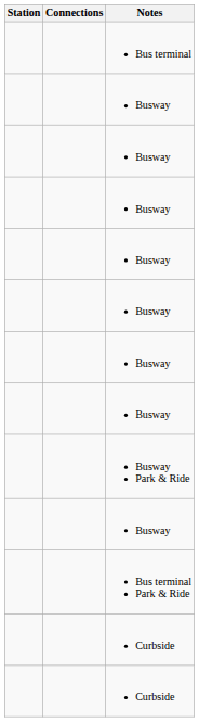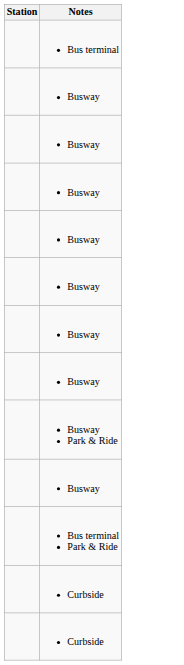 <table class="wikitable">
 <tr>
 <th>Station</th>
-<th>Connections</th>
 <th>Notes</th>
 </tr>
 <tr>
 <td></td>
-<td>  </td>
 <td><br><ul><li>Bus terminal</li></ul></td>
 </tr>
 <tr>
-<td></td>
-<td> </td>
-<td><br><ul><li>Busway</li></ul></td>
-</tr>
-<tr>
-<td></td>
 <td></td>
 <td><br><ul><li>Busway</li></ul></td>
 </tr>
 <tr>
 <td></td>
+<td><br><ul><li>Busway</li></ul></td>
+</tr>
+<tr>
 <td></td>
 <td><br><ul><li>Busway</li></ul></td>
 </tr>
 <tr>
 <td></td>
+<td><br><ul><li>Busway</li></ul></td>
+</tr>
+<tr>
 <td></td>
 <td><br><ul><li>Busway</li></ul></td>
 </tr>
 <tr>
 <td></td>
+<td><br><ul><li>Busway</li></ul></td>
+</tr>
+<tr>
 <td></td>
 <td><br><ul><li>Busway</li></ul></td>
 </tr>
 <tr>
 <td></td>
+<td><br><ul><li>Busway</li><li>Park & Ride</li></ul></td>
+</tr>
+<tr>
 <td></td>
 <td><br><ul><li>Busway</li></ul></td>
 </tr>
 <tr>
 <td></td>
-<td> </td>
-<td><br><ul><li>Busway</li></ul></td>
-</tr>
-<tr>
-<td></td>
-<td>  </td>
-<td><br><ul><li>Busway</li><li>Park & Ride</li></ul></td>
-</tr>
-<tr>
-<td></td>
-<td>  </td>
-<td><br><ul><li>Busway</li></ul></td>
-</tr>
-<tr>
-<td></td>
-<td>  </td>
 <td><br><ul><li>Bus terminal</li><li>Park & Ride</li></ul></td>
 </tr>
 <tr>
 <td></td>
-<td> </td>
 <td><br><ul><li>Curbside</li></ul></td>
 </tr>
 <tr>
 <td></td>
-<td></td>
 <td><br><ul><li>Curbside</li></ul></td>
 </tr>
 </table>
